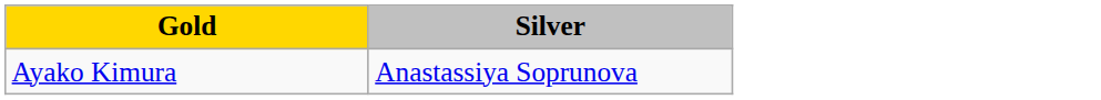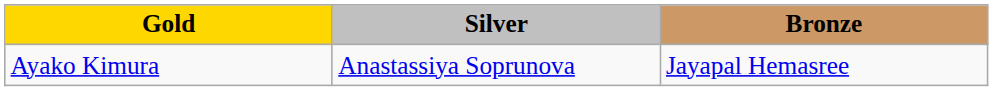 <table class="wikitable" style="text-align:left">
 <tr align="center">
 <td width=200 bgcolor=gold><strong>Gold</strong></td>
 <td width=200 bgcolor=silver><strong>Silver</strong></td>
+<td width=200 bgcolor=CC9966><strong>Bronze</strong></td>
 </tr>
 <tr>
 <td><a href='#'>Ayako Kimura</a><br><em></em></td>
 <td><a href='#'>Anastassiya Soprunova</a><br><em></em></td>
+<td><a href='#'>Jayapal Hemasree</a><br><em></em></td>
 </tr>
 </table>
